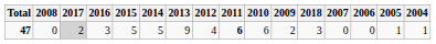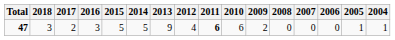 <table class="wikitable" style="text-align: right">
 <tr>
 <th>Total</th>
-<th>2008</th>
+<th>2018</th>
 <th>2017</th>
 <th>2016</th>
 <th>2015</th>
 <th>2014</th>
 <th>2013</th>
 <th>2012</th>
 <th>2011</th>
 <th>2010</th>
 <th>2009</th>
-<th>2018</th>
+<th>2008</th>
 <th>2007</th>
 <th>2006</th>
 <th>2005</th>
 <th>2004</th>
 </tr>
 <tr>
 <td><strong>47</strong></td>
-<td>0</td>
-<td style="background: lightgrey;">2</td>
+<td>3</td>
+<td>2</td>
 <td>3</td>
 <td>5</td>
 <td>5</td>
 <td>9</td>
 <td>4</td>
 <td><strong>6</strong></td>
 <td>6</td>
 <td>2</td>
-<td>3</td>
+<td>0</td>
 <td>0</td>
 <td>0</td>
 <td>1</td>
 <td>1</td>
 </tr>
 </table>
